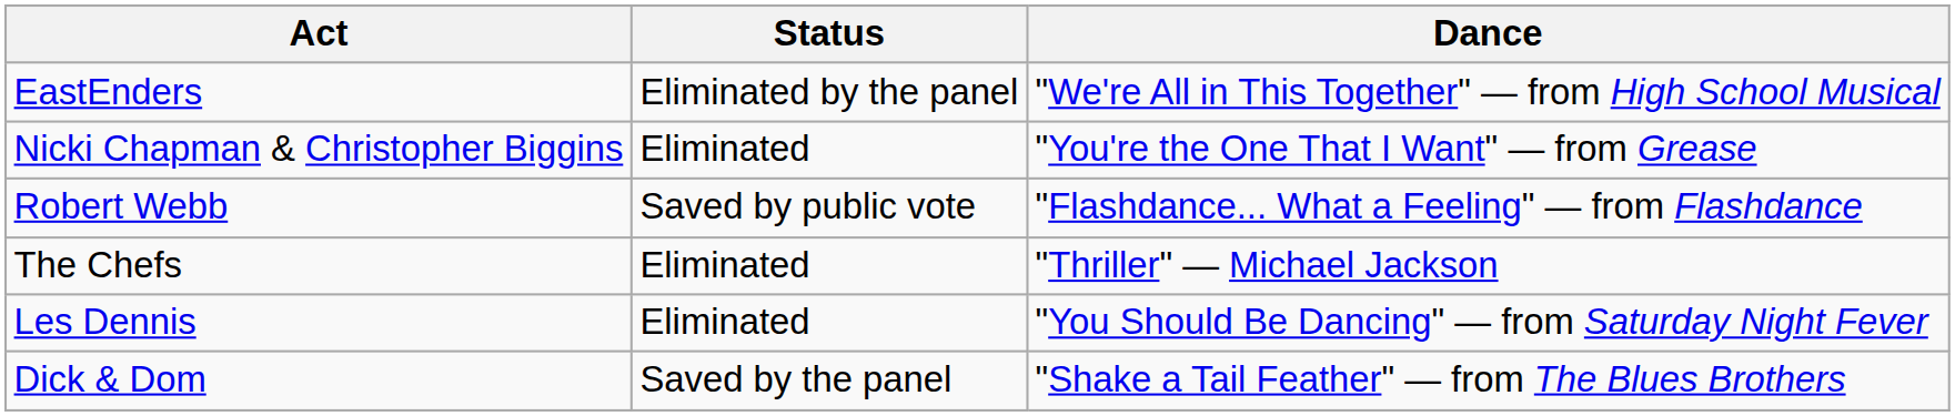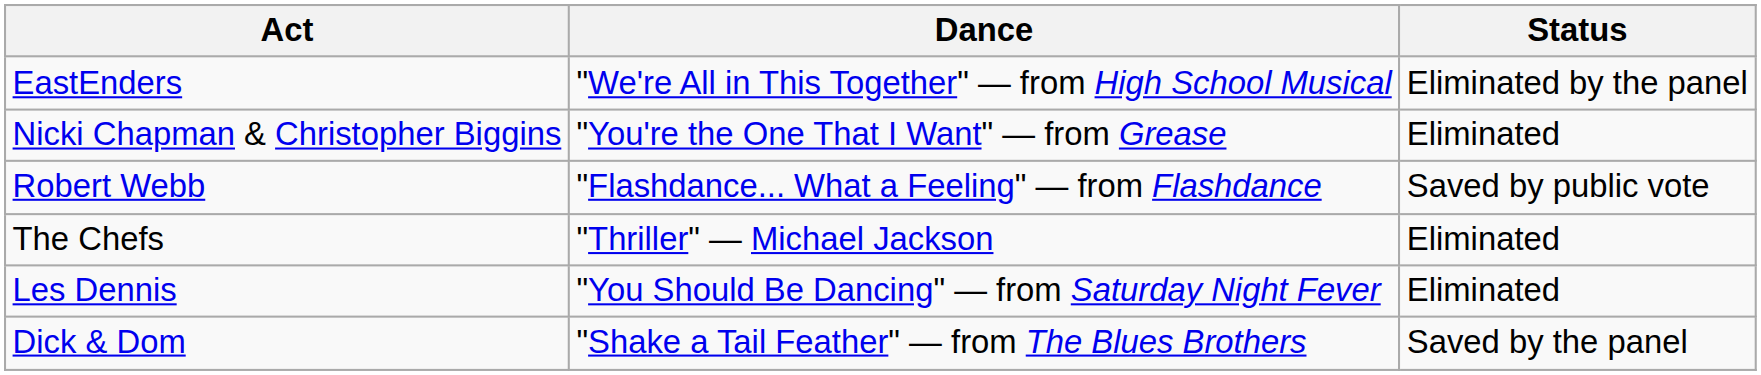 <table class="wikitable">
 <tr>
 <th>Act</th>
+<th>Dance</th>
 <th>Status</th>
-<th>Dance</th>
 </tr>
 <tr>
 <td><a href='#'>EastEnders</a></td>
+<td>"<a href='#'>We're All in This Together</a>" — from <em><a href='#'>High School Musical</a></em></td>
 <td>Eliminated by the panel</td>
-<td>"<a href='#'>We're All in This Together</a>" — from <em><a href='#'>High School Musical</a></em></td>
 </tr>
 <tr>
 <td><a href='#'>Nicki Chapman</a> & <a href='#'>Christopher Biggins</a></td>
+<td>"<a href='#'>You're the One That I Want</a>" — from <em><a href='#'>Grease</a></em></td>
 <td>Eliminated</td>
-<td>"<a href='#'>You're the One That I Want</a>" — from <em><a href='#'>Grease</a></em></td>
 </tr>
 <tr>
 <td><a href='#'>Robert Webb</a></td>
+<td>"<a href='#'>Flashdance... What a Feeling</a>" — from <em><a href='#'>Flashdance</a></em></td>
 <td>Saved by public vote</td>
-<td>"<a href='#'>Flashdance... What a Feeling</a>" — from <em><a href='#'>Flashdance</a></em></td>
 </tr>
 <tr>
 <td>The Chefs</td>
+<td>"<a href='#'>Thriller</a>" — <a href='#'>Michael Jackson</a></td>
 <td>Eliminated</td>
-<td>"<a href='#'>Thriller</a>" — <a href='#'>Michael Jackson</a></td>
 </tr>
 <tr>
 <td><a href='#'>Les Dennis</a></td>
+<td>"<a href='#'>You Should Be Dancing</a>" — from <em><a href='#'>Saturday Night Fever</a></em></td>
 <td>Eliminated</td>
-<td>"<a href='#'>You Should Be Dancing</a>" — from <em><a href='#'>Saturday Night Fever</a></em></td>
 </tr>
 <tr>
 <td><a href='#'>Dick & Dom</a></td>
+<td>"<a href='#'>Shake a Tail Feather</a>" — from <em><a href='#'>The Blues Brothers</a></em></td>
 <td>Saved by the panel</td>
-<td>"<a href='#'>Shake a Tail Feather</a>" — from <em><a href='#'>The Blues Brothers</a></em></td>
 </tr>
 </table>
